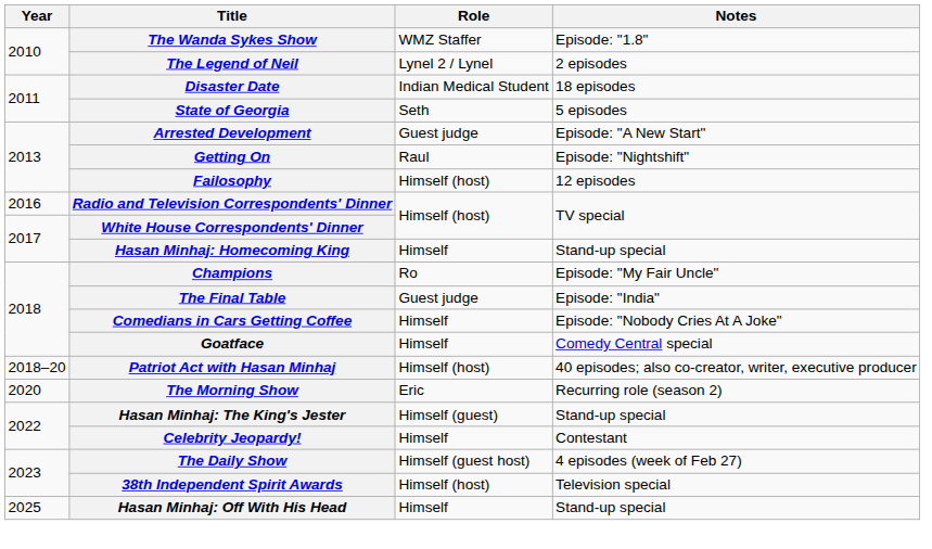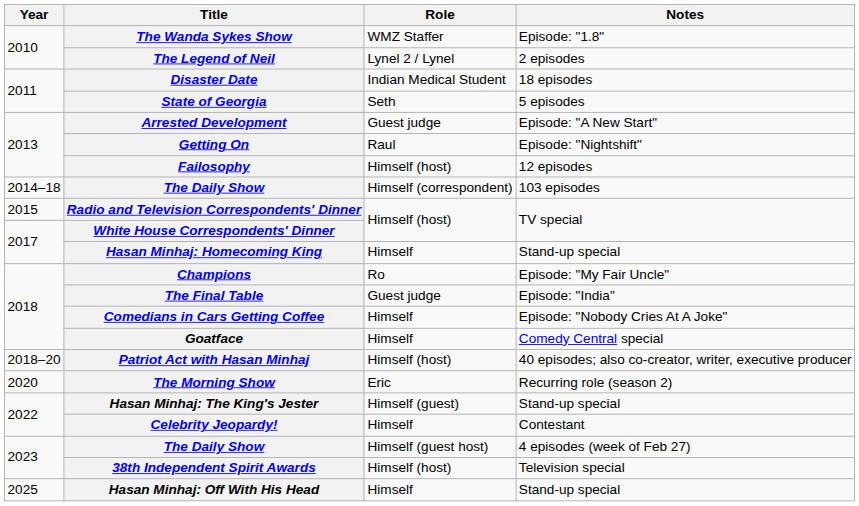 <table class="wikitable plainrowheaders sortable" style="margin-right: 0;">
 <tr>
 <th scope="col">Year</th>
 <th scope="col">Title</th>
 <th scope="col">Role</th>
 <th scope="col" class="unsortable">Notes</th>
 </tr>
 <tr>
 <td rowspan="2">2010</td>
 <th scope="row"><em><a href='#'>The Wanda Sykes Show</a></em></th>
 <td>WMZ Staffer</td>
 <td>Episode: "1.8"</td>
 </tr>
 <tr>
 <th scope="row"><em><a href='#'>The Legend of Neil</a></em></th>
 <td>Lynel 2 / Lynel</td>
 <td>2 episodes</td>
 </tr>
 <tr>
 <td rowspan="2">2011</td>
 <th scope="row"><em><a href='#'>Disaster Date</a></em></th>
 <td>Indian Medical Student</td>
 <td>18 episodes</td>
 </tr>
 <tr>
 <th scope="row"><em><a href='#'>State of Georgia</a></em></th>
 <td>Seth</td>
 <td>5 episodes</td>
 </tr>
 <tr>
 <td rowspan="3">2013</td>
 <th scope="row"><em><a href='#'>Arrested Development</a></em></th>
 <td>Guest judge</td>
 <td>Episode: "A New Start"</td>
 </tr>
 <tr>
 <th scope="row"><em><a href='#'>Getting On</a></em></th>
 <td>Raul</td>
 <td>Episode: "Nightshift"</td>
 </tr>
 <tr>
 <th scope="row"><em><a href='#'>Failosophy</a></em></th>
 <td>Himself (host)</td>
 <td>12 episodes</td>
 </tr>
 <tr>
-<td>2016</td>
+<td>2014–18</td>
+<th scope="row"><em><a href='#'>The Daily Show</a></em></th>
+<td>Himself (correspondent)</td>
+<td>103 episodes</td>
+</tr>
+<tr>
+<td>2015</td>
 <th scope="row"><em><a href='#'>Radio and Television Correspondents' Dinner</a></em></th>
 <td rowspan="2">Himself (host)</td>
 <td rowspan="2">TV special</td>
 </tr>
 <tr>
 <td rowspan="2">2017</td>
 <th scope="row"><em><a href='#'>White House Correspondents' Dinner</a></em></th>
 </tr>
 <tr>
 <th scope="row"><em><a href='#'>Hasan Minhaj: Homecoming King</a></em></th>
 <td>Himself</td>
 <td>Stand-up special</td>
 </tr>
 <tr>
 <td rowspan="4">2018</td>
 <th scope="row"><a href='#'><em>Champions</em></a></th>
 <td>Ro</td>
 <td>Episode: "My Fair Uncle"</td>
 </tr>
 <tr>
 <th scope="row"><em><a href='#'>The Final Table</a></em></th>
 <td>Guest judge</td>
 <td>Episode: "India"</td>
 </tr>
 <tr>
 <th scope="row"><em><a href='#'>Comedians in Cars Getting Coffee</a></em></th>
 <td>Himself</td>
 <td>Episode: "Nobody Cries At A Joke"</td>
 </tr>
 <tr>
 <th scope="row"><em>Goatface</em></th>
 <td>Himself</td>
 <td><a href='#'>Comedy Central</a> special</td>
 </tr>
 <tr>
 <td>2018–20</td>
 <th scope="row"><em><a href='#'>Patriot Act with Hasan Minhaj</a></em></th>
 <td>Himself (host)</td>
 <td>40 episodes; also co-creator, writer, executive producer</td>
 </tr>
 <tr>
 <td>2020</td>
 <th scope="row"><em><a href='#'>The Morning Show</a></em></th>
 <td>Eric</td>
 <td>Recurring role (season 2)</td>
 </tr>
 <tr>
 <td rowspan="2">2022</td>
 <th scope="row"><em>Hasan Minhaj: The King's Jester</em></th>
 <td>Himself (guest)</td>
 <td>Stand-up special</td>
 </tr>
 <tr>
 <th scope="row"><em><a href='#'>Celebrity Jeopardy!</a></em></th>
 <td>Himself</td>
 <td>Contestant</td>
 </tr>
 <tr>
 <td rowspan="2">2023</td>
 <th scope="row"><em><a href='#'>The Daily Show</a></em></th>
 <td>Himself (guest host)</td>
 <td>4 episodes (week of Feb 27)</td>
 </tr>
 <tr>
 <th scope="row"><em><a href='#'>38th Independent Spirit Awards</a></em></th>
 <td>Himself (host)</td>
 <td>Television special</td>
 </tr>
 <tr>
 <td>2025</td>
 <th scope="row"><em>Hasan Minhaj: Off With His Head</em></th>
 <td>Himself</td>
 <td>Stand-up special</td>
 </tr>
 </table>
